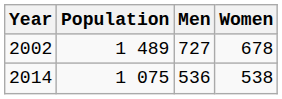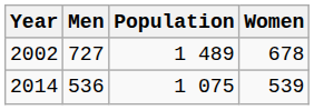 <table class="wikitable" style="text-align:right">
 <tr>
 <th>Year</th>
+<th>Men</th>
 <th>Population</th>
-<th>Men</th>
 <th>Women</th>
 </tr>
 <tr>
 <td>2002</td>
+<td>727</td>
 <td>1 489</td>
-<td>727</td>
 <td>678</td>
 </tr>
 <tr>
 <td>2014</td>
+<td>536</td>
 <td>1 075</td>
-<td>536</td>
-<td>538</td>
+<td>539</td>
 </tr>
 </table>
